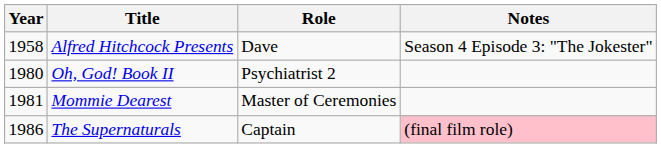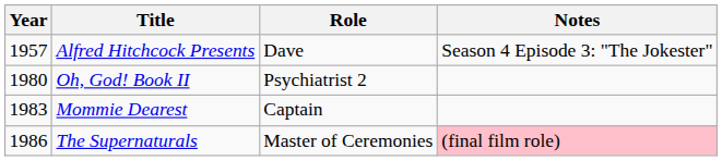 <table class="wikitable">
 <tr>
 <th>Year</th>
 <th>Title</th>
 <th>Role</th>
 <th>Notes</th>
 </tr>
 <tr>
-<td>1958</td>
+<td>1957</td>
 <td><em><a href='#'>Alfred Hitchcock Presents</a></em></td>
 <td>Dave</td>
 <td>Season 4 Episode 3: "The Jokester"</td>
 </tr>
 <tr>
 <td>1980</td>
 <td><em><a href='#'>Oh, God! Book II</a></em></td>
 <td>Psychiatrist 2</td>
 <td></td>
 </tr>
 <tr>
-<td>1981</td>
+<td>1983</td>
 <td><em><a href='#'>Mommie Dearest</a></em></td>
-<td>Master of Ceremonies</td>
+<td>Captain</td>
 <td></td>
 </tr>
 <tr>
 <td>1986</td>
 <td><em><a href='#'>The Supernaturals</a></em></td>
-<td>Captain</td>
+<td>Master of Ceremonies</td>
 <td style="background: pink;">(final film role)</td>
 </tr>
 </table>
